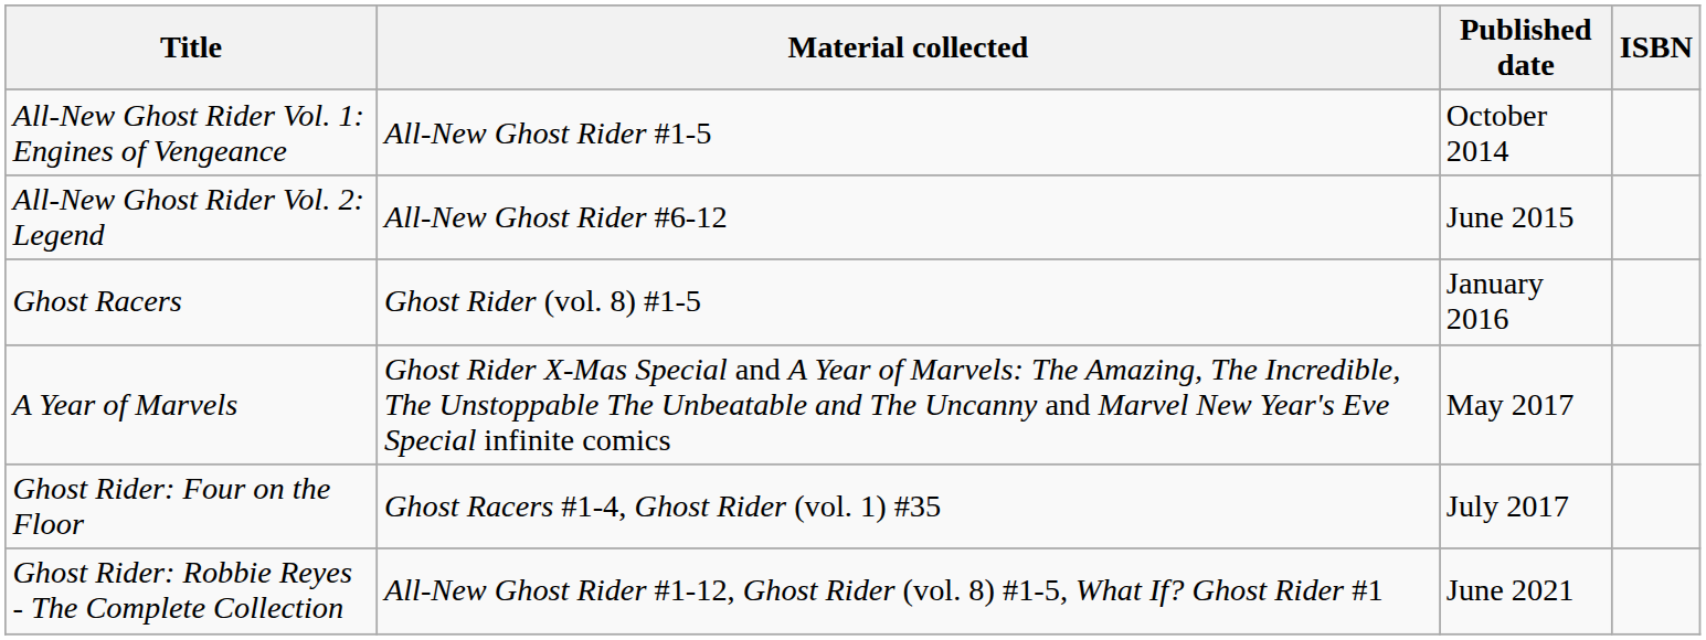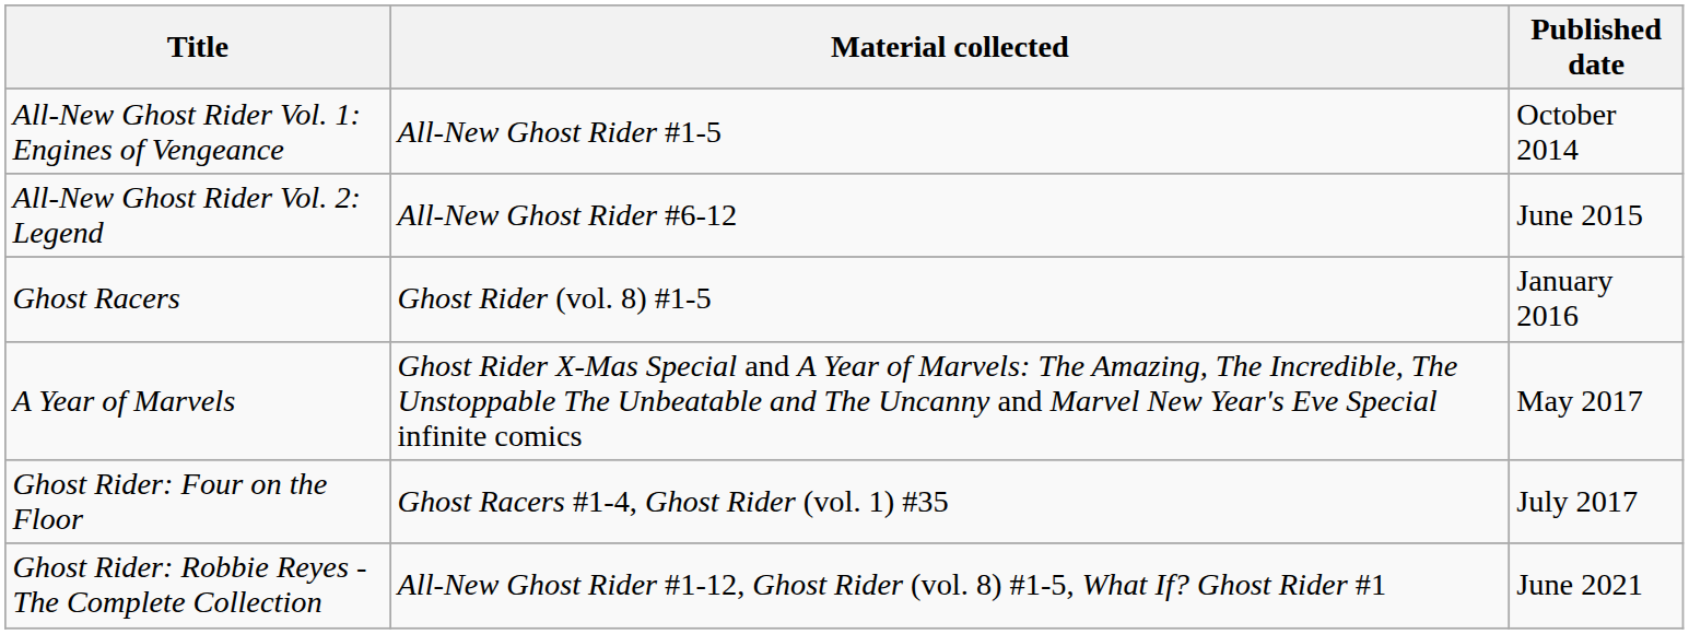 <table class="wikitable">
 <tr>
 <th>Title</th>
 <th>Material collected</th>
 <th>Published date</th>
-<th>ISBN</th>
 </tr>
 <tr>
 <td><em>All-New Ghost Rider Vol. 1: Engines of Vengeance</em></td>
 <td><em>All-New Ghost Rider</em> #1-5</td>
 <td>October 2014</td>
-<td></td>
 </tr>
 <tr>
 <td><em>All-New Ghost Rider Vol. 2: Legend</em></td>
 <td><em>All-New Ghost Rider</em> #6-12</td>
 <td>June 2015</td>
-<td></td>
 </tr>
 <tr>
 <td><em>Ghost Racers</em></td>
 <td><em>Ghost Rider</em> (vol. 8) #1-5</td>
 <td>January 2016</td>
-<td></td>
 </tr>
 <tr>
 <td><em>A Year of Marvels</em></td>
 <td><em>Ghost Rider X-Mas Special</em> and <em>A Year of Marvels: The Amazing, The Incredible, The Unstoppable The Unbeatable and The Uncanny</em> and <em>Marvel New Year's Eve Special</em> infinite comics</td>
 <td>May 2017</td>
-<td></td>
 </tr>
 <tr>
 <td><em>Ghost Rider: Four on the Floor</em></td>
 <td><em>Ghost Racers</em> #1-4, <em>Ghost Rider</em> (vol. 1) #35</td>
 <td>July 2017</td>
-<td></td>
 </tr>
 <tr>
 <td><em>Ghost Rider: Robbie Reyes - The Complete Collection</em></td>
 <td><em>All-New Ghost Rider</em> #1-12, <em>Ghost Rider</em> (vol. 8) #1-5, <em>What If? Ghost Rider</em> #1</td>
 <td>June 2021</td>
-<td></td>
 </tr>
 </table>
